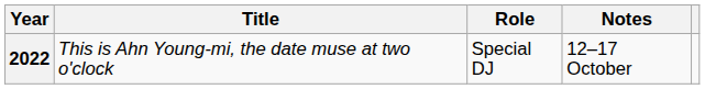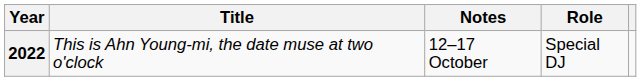 <table class="wikitable plainrowheaders">
 <tr>
 <th scope="col">Year</th>
 <th scope="col">Title</th>
+<th scope="col">Notes</th>
 <th scope="col">Role</th>
-<th scope="col">Notes</th>
 <th scope="col" class="unsortable"></th>
 </tr>
 <tr>
 <th scope="row">2022</th>
 <td><em>This is Ahn Young-mi, the date muse at two o'clock</em></td>
+<td>12–17 October</td>
 <td>Special DJ</td>
-<td>12–17 October</td>
 <td style="text-align:center"></td>
 </tr>
 </table>
